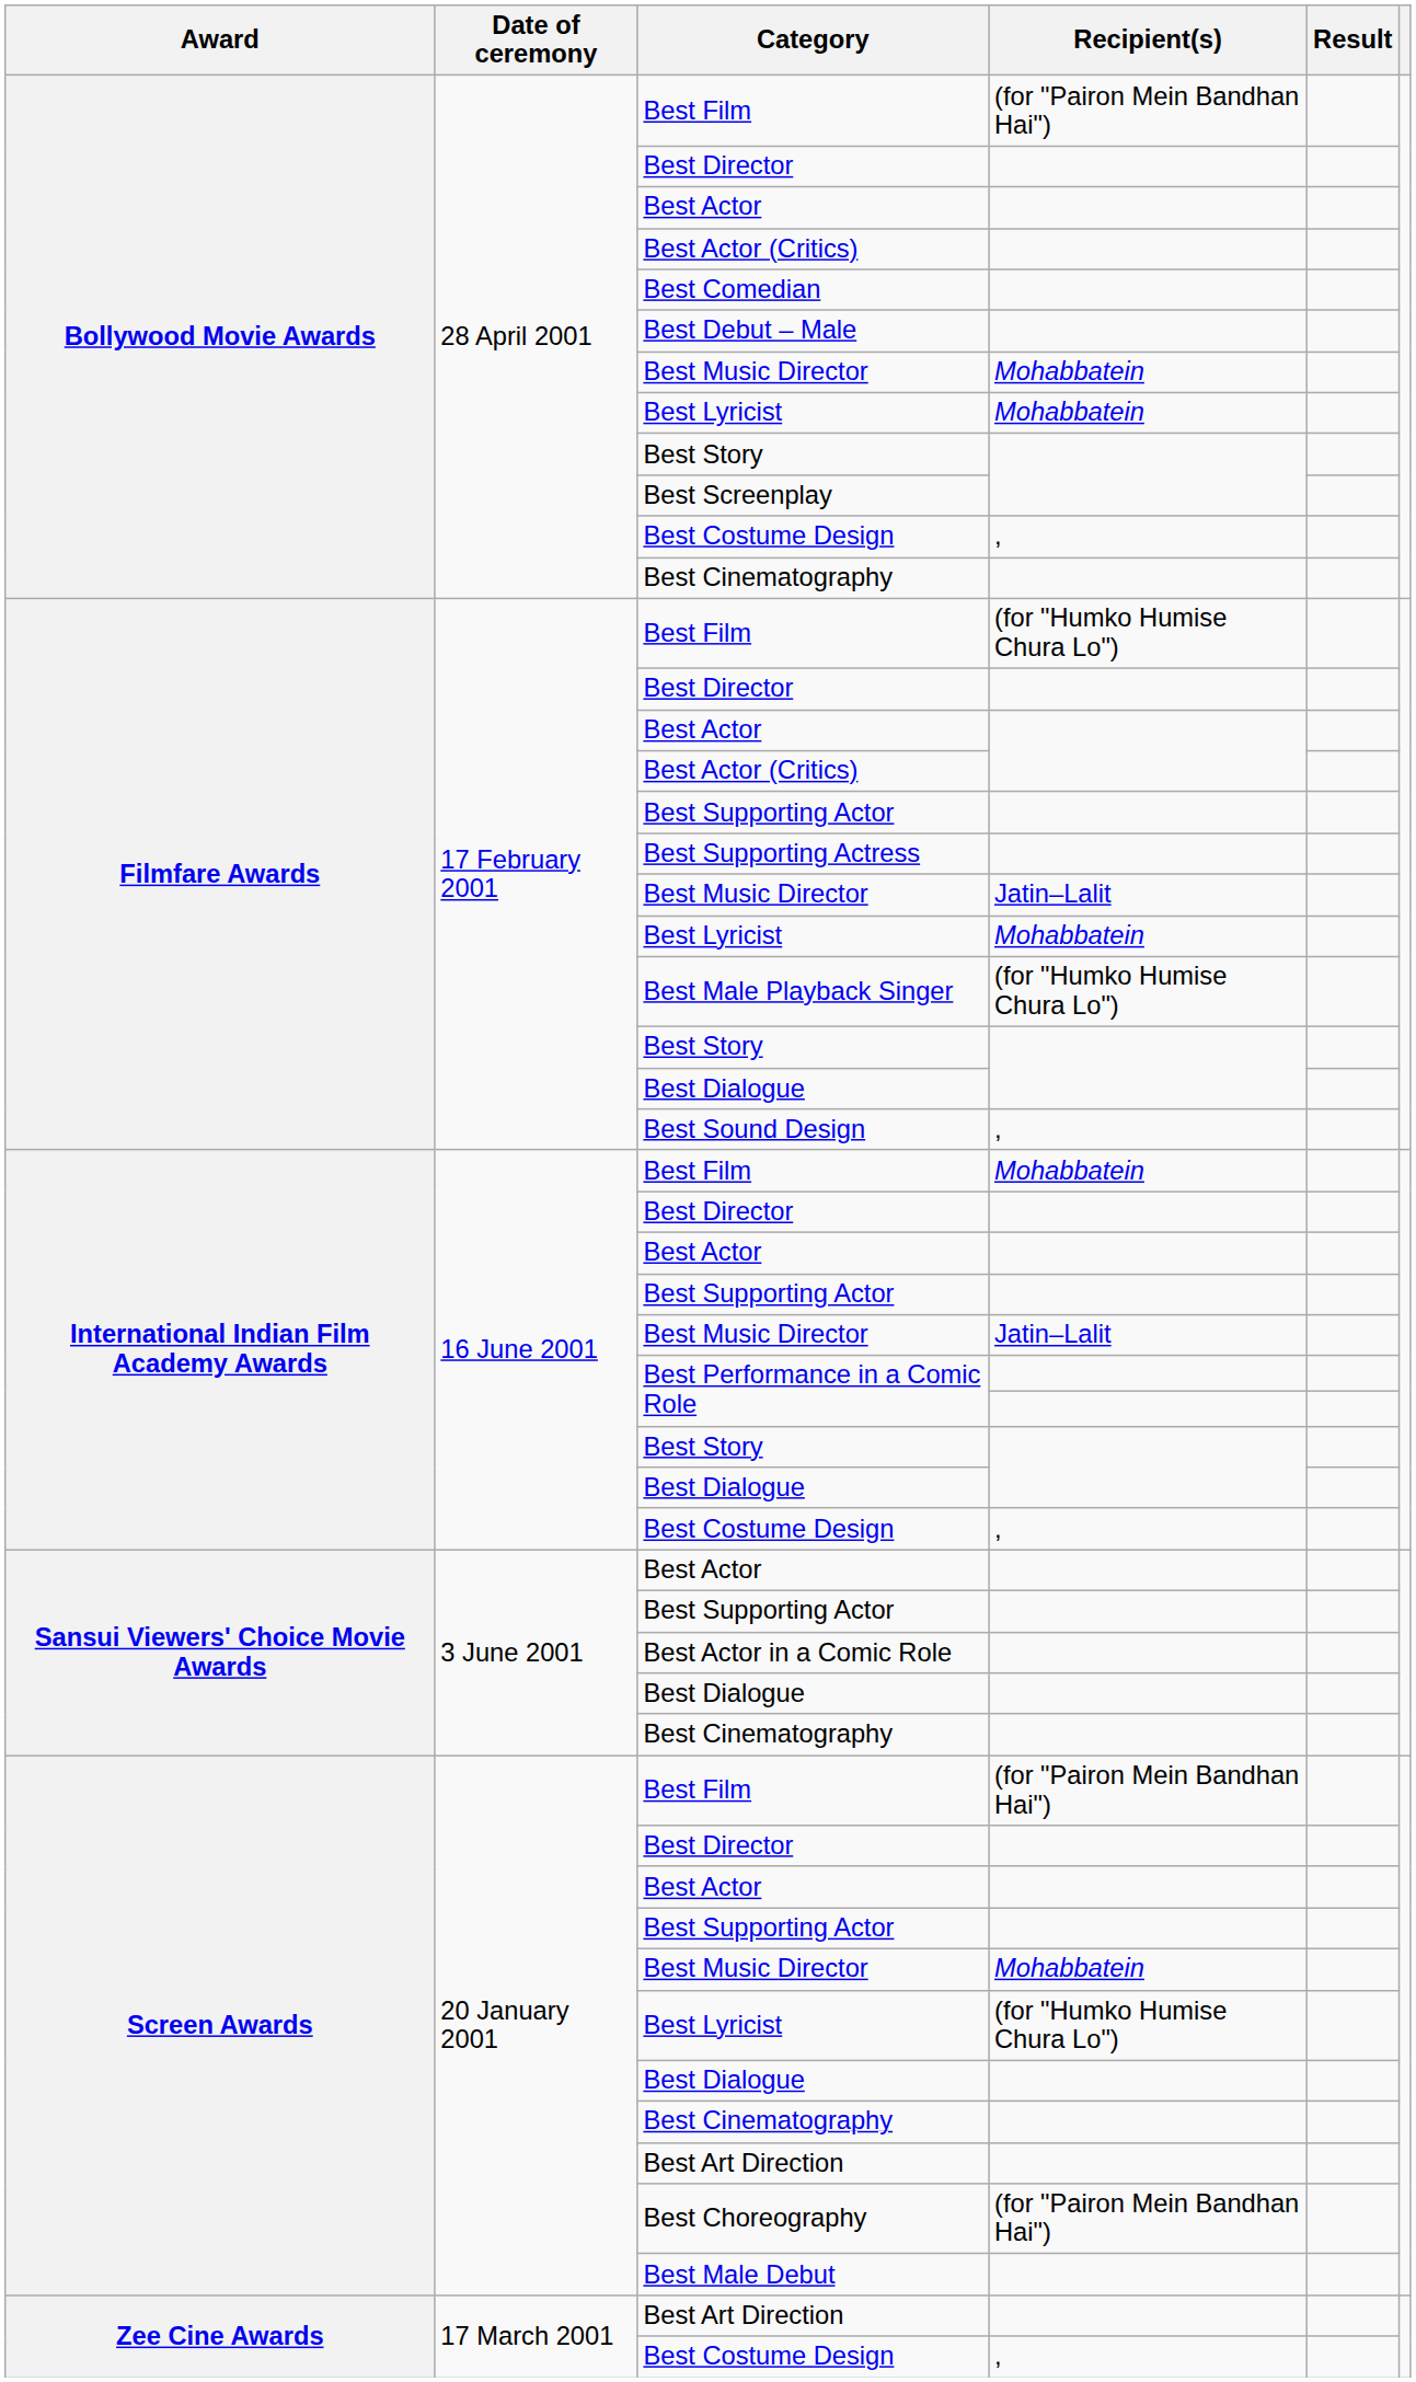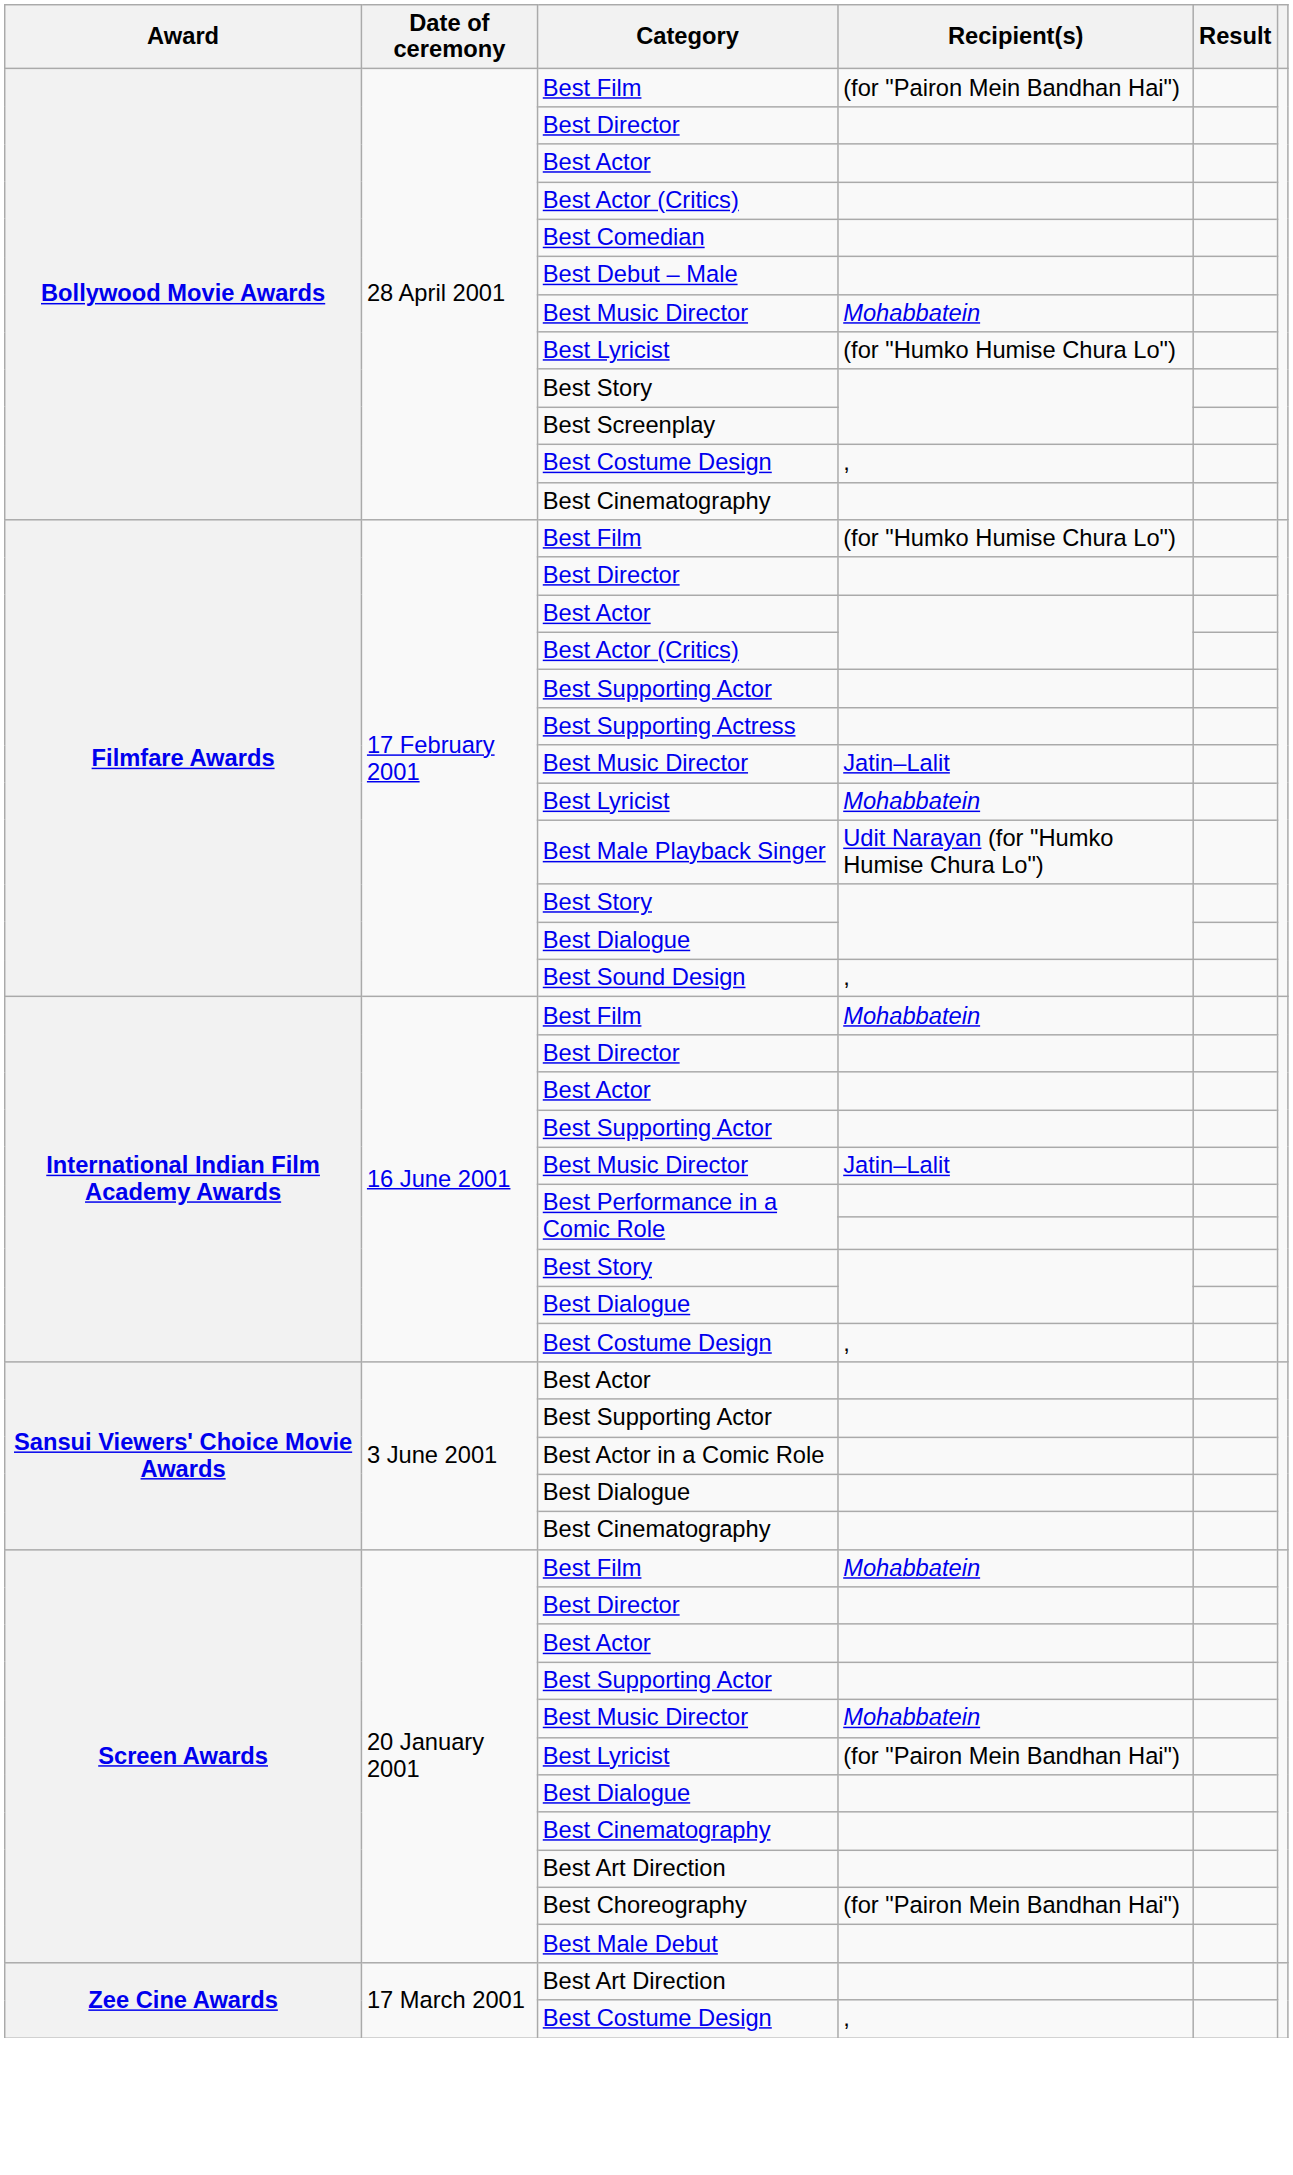 <table class="wikitable plainrowheaders sortable">
 <tr>
 <th scope="col">Award</th>
 <th scope="col">Date of ceremony</th>
 <th scope="col">Category</th>
 <th scope="col">Recipient(s)</th>
 <th scope="col">Result</th>
 <th scope="col" class="unsortable"></th>
 </tr>
 <tr>
 <th scope="row" rowspan="12"><a href='#'>Bollywood Movie Awards</a></th>
 <td rowspan="12">28 April 2001</td>
 <td><a href='#'>Best Film</a></td>
 <td> (for "Pairon Mein Bandhan Hai")</td>
 <td></td>
 <td style="text-align:center;" rowspan="12"></td>
 </tr>
 <tr>
 <td><a href='#'>Best Director</a></td>
 <td></td>
 <td></td>
 </tr>
 <tr>
 <td><a href='#'>Best Actor</a></td>
 <td></td>
 <td></td>
 </tr>
 <tr>
 <td><a href='#'>Best Actor (Critics)</a></td>
 <td></td>
 <td></td>
 </tr>
 <tr>
 <td><a href='#'>Best Comedian</a></td>
 <td></td>
 <td></td>
 </tr>
 <tr>
 <td><a href='#'>Best Debut – Male</a></td>
 <td></td>
 <td></td>
 </tr>
 <tr>
 <td><a href='#'>Best Music Director</a></td>
 <td><em><a href='#'>Mohabbatein</a></em></td>
 <td></td>
 </tr>
 <tr>
 <td><a href='#'>Best Lyricist</a></td>
-<td><em><a href='#'>Mohabbatein</a></em></td>
+<td> (for "Humko Humise Chura Lo")</td>
 <td></td>
 </tr>
 <tr>
 <td>Best Story</td>
 <td rowspan="2"></td>
 <td></td>
 </tr>
 <tr>
 <td>Best Screenplay</td>
 <td></td>
 </tr>
 <tr>
 <td><a href='#'>Best Costume Design</a></td>
 <td>, </td>
 <td></td>
 </tr>
 <tr>
 <td>Best Cinematography</td>
 <td></td>
 <td></td>
 </tr>
 <tr>
 <th rowspan="12" scope="row"><a href='#'>Filmfare Awards</a></th>
 <td rowspan="12"><a href='#'>17 February 2001</a></td>
 <td><a href='#'>Best Film</a></td>
 <td> (for "Humko Humise Chura Lo")</td>
 <td></td>
 <td rowspan="12" style="text-align:center;"></td>
 </tr>
 <tr>
 <td><a href='#'>Best Director</a></td>
 <td></td>
 <td></td>
 </tr>
 <tr>
 <td><a href='#'>Best Actor</a></td>
 <td rowspan="2"></td>
 <td></td>
 </tr>
 <tr>
 <td><a href='#'>Best Actor (Critics)</a></td>
 <td></td>
 </tr>
 <tr>
 <td><a href='#'>Best Supporting Actor</a></td>
 <td></td>
 <td></td>
 </tr>
 <tr>
 <td><a href='#'>Best Supporting Actress</a></td>
 <td></td>
 <td></td>
 </tr>
 <tr>
 <td><a href='#'>Best Music Director</a></td>
 <td><a href='#'>Jatin–Lalit</a></td>
 <td></td>
 </tr>
 <tr>
 <td><a href='#'>Best Lyricist</a></td>
 <td><em><a href='#'>Mohabbatein</a></em></td>
 <td></td>
 </tr>
 <tr>
 <td><a href='#'>Best Male Playback Singer</a></td>
-<td> (for "Humko Humise Chura Lo")</td>
+<td><a href='#'>Udit Narayan</a> (for "Humko Humise Chura Lo")</td>
 <td></td>
 </tr>
 <tr>
 <td><a href='#'>Best Story</a></td>
 <td rowspan="2"></td>
 <td></td>
 </tr>
 <tr>
 <td><a href='#'>Best Dialogue</a></td>
 <td></td>
 </tr>
 <tr>
 <td><a href='#'>Best Sound Design</a></td>
 <td>, </td>
 <td></td>
 </tr>
 <tr>
 <th rowspan="10" scope="row"><a href='#'>International Indian Film Academy Awards</a></th>
 <td rowspan="10"><a href='#'>16 June 2001</a></td>
 <td><a href='#'>Best Film</a></td>
 <td><em><a href='#'>Mohabbatein</a></em></td>
 <td></td>
 <td rowspan="10" style="text-align:center;"></td>
 </tr>
 <tr>
 <td><a href='#'>Best Director</a></td>
 <td></td>
 <td></td>
 </tr>
 <tr>
 <td><a href='#'>Best Actor</a></td>
 <td></td>
 <td></td>
 </tr>
 <tr>
 <td><a href='#'>Best Supporting Actor</a></td>
 <td></td>
 <td></td>
 </tr>
 <tr>
 <td><a href='#'>Best Music Director</a></td>
 <td><a href='#'>Jatin–Lalit</a></td>
 <td></td>
 </tr>
 <tr>
 <td rowspan="2"><a href='#'>Best Performance in a Comic Role</a></td>
 <td></td>
 <td></td>
 </tr>
 <tr>
 <td></td>
 <td></td>
 </tr>
 <tr>
 <td><a href='#'>Best Story</a></td>
 <td rowspan="2"></td>
 <td></td>
 </tr>
 <tr>
 <td><a href='#'>Best Dialogue</a></td>
 <td></td>
 </tr>
 <tr>
 <td><a href='#'>Best Costume Design</a></td>
 <td>, </td>
 <td></td>
 </tr>
 <tr>
 <th scope="row" rowspan="5"><a href='#'>Sansui Viewers' Choice Movie Awards</a></th>
 <td rowspan="5">3 June 2001</td>
 <td>Best Actor</td>
 <td></td>
 <td></td>
 <td style="text-align:center;" rowspan="5"></td>
 </tr>
 <tr>
 <td>Best Supporting Actor</td>
 <td></td>
 <td></td>
 </tr>
 <tr>
 <td>Best Actor in a Comic Role</td>
 <td></td>
 <td></td>
 </tr>
 <tr>
 <td>Best Dialogue</td>
 <td></td>
 <td></td>
 </tr>
 <tr>
 <td>Best Cinematography</td>
 <td></td>
 <td></td>
 </tr>
 <tr>
 <th scope="row" rowspan="11"><a href='#'>Screen Awards</a></th>
 <td rowspan="11">20 January 2001</td>
 <td><a href='#'>Best Film</a></td>
-<td> (for "Pairon Mein Bandhan Hai")</td>
+<td><em><a href='#'>Mohabbatein</a></em></td>
 <td></td>
 <td style="text-align:center;" rowspan="11"></td>
 </tr>
 <tr>
 <td><a href='#'>Best Director</a></td>
 <td></td>
 <td></td>
 </tr>
 <tr>
 <td><a href='#'>Best Actor</a></td>
 <td></td>
 <td></td>
 </tr>
 <tr>
 <td><a href='#'>Best Supporting Actor</a></td>
 <td></td>
 <td></td>
 </tr>
 <tr>
 <td><a href='#'>Best Music Director</a></td>
 <td><em><a href='#'>Mohabbatein</a></em></td>
 <td></td>
 </tr>
 <tr>
 <td><a href='#'>Best Lyricist</a></td>
-<td> (for "Humko Humise Chura Lo")</td>
+<td> (for "Pairon Mein Bandhan Hai")</td>
 <td></td>
 </tr>
 <tr>
 <td><a href='#'>Best Dialogue</a></td>
 <td></td>
 <td></td>
 </tr>
 <tr>
 <td><a href='#'>Best Cinematography</a></td>
 <td></td>
 <td></td>
 </tr>
 <tr>
 <td>Best Art Direction</td>
 <td></td>
 <td></td>
 </tr>
 <tr>
 <td>Best Choreography</td>
 <td> (for "Pairon Mein Bandhan Hai")</td>
 <td></td>
 </tr>
 <tr>
 <td><a href='#'>Best Male Debut</a></td>
 <td></td>
 <td></td>
 </tr>
 <tr>
 <th scope="row" rowspan="2"><a href='#'>Zee Cine Awards</a></th>
 <td rowspan="2">17 March 2001</td>
 <td>Best Art Direction</td>
 <td></td>
 <td></td>
 <td style="text-align:center;" rowspan="2"></td>
 </tr>
 <tr>
 <td><a href='#'>Best Costume Design</a></td>
 <td>, </td>
 <td></td>
 </tr>
 </table>
